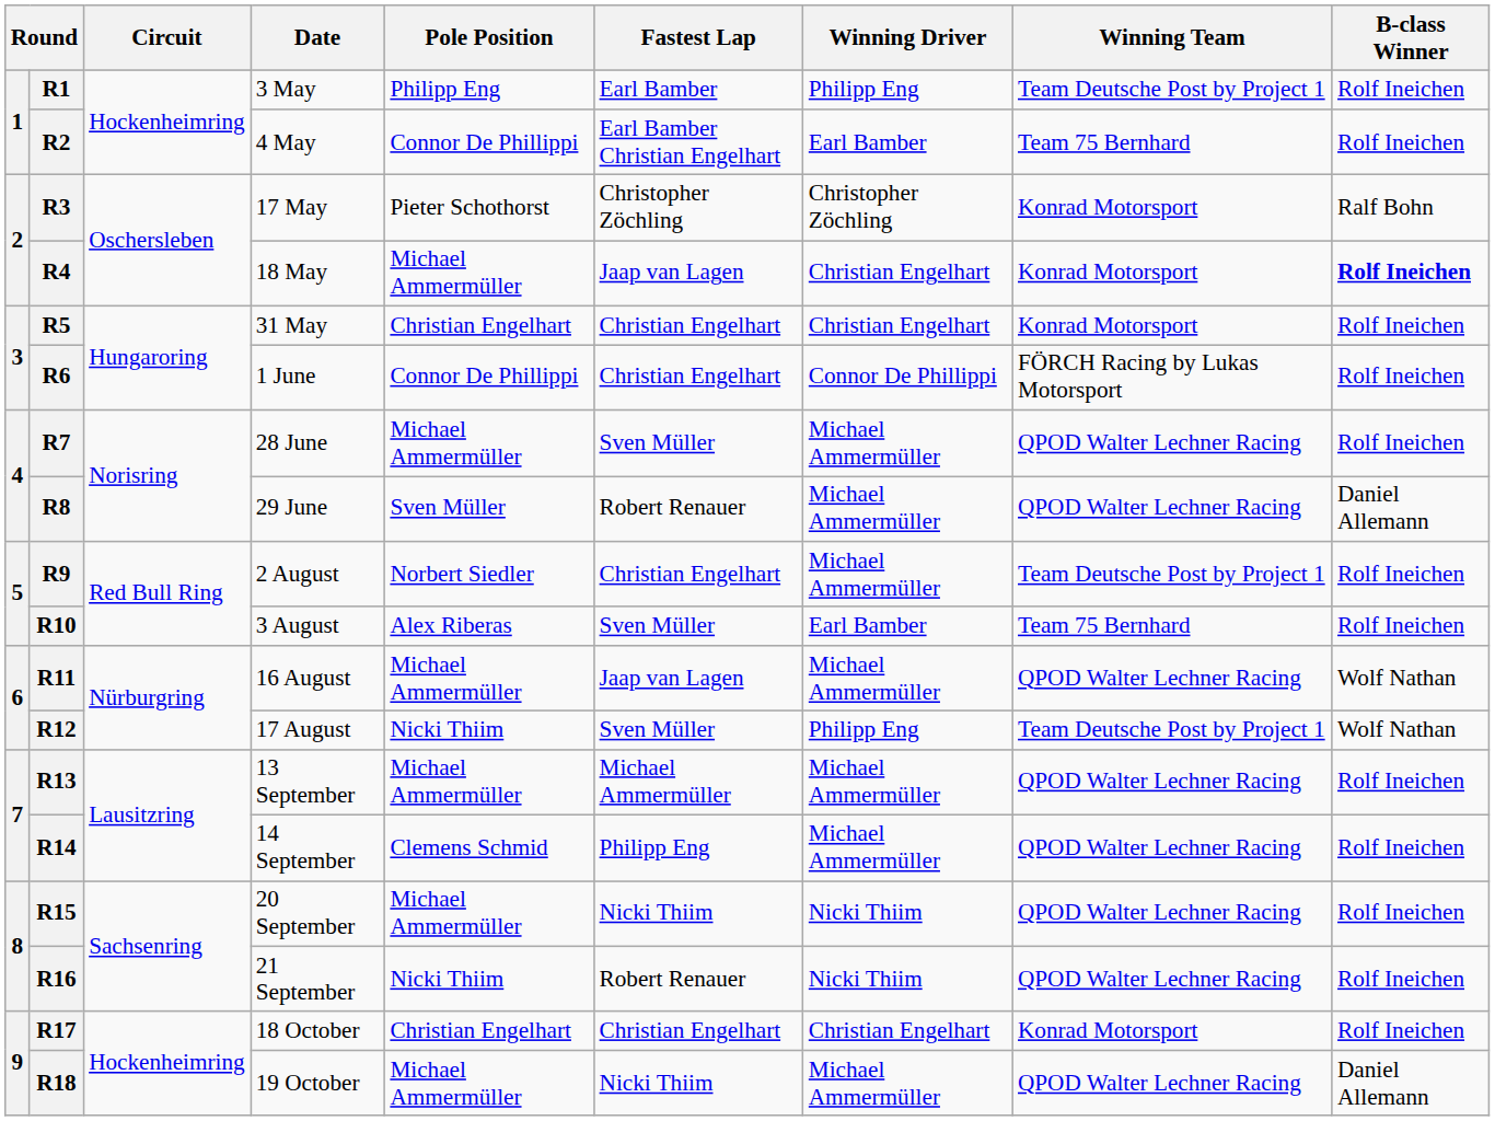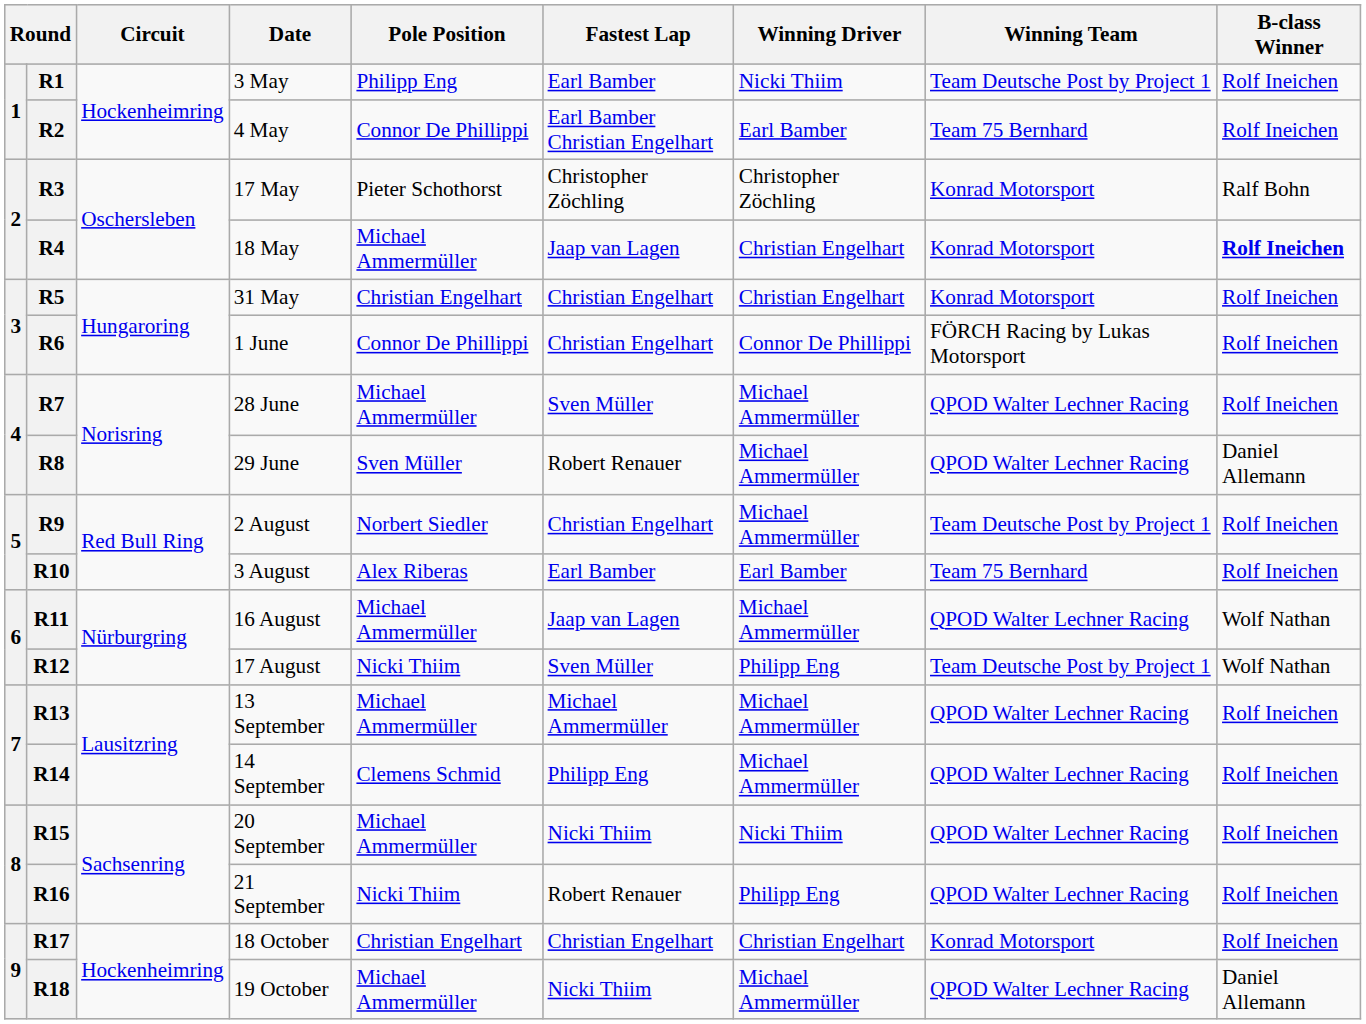 <table class="wikitable" style="font-size: 85%">
 <tr>
 <th colspan=2>Round</th>
 <th>Circuit</th>
 <th>Date</th>
 <th>Pole Position</th>
 <th>Fastest Lap</th>
 <th>Winning Driver</th>
 <th>Winning Team</th>
 <th>B-class Winner</th>
 </tr>
 <tr>
 <th rowspan=2>1</th>
 <th>R1</th>
 <td rowspan=2> <a href='#'>Hockenheimring</a></td>
 <td>3 May</td>
 <td> <a href='#'>Philipp Eng</a></td>
 <td> <a href='#'>Earl Bamber</a></td>
-<td> <a href='#'>Philipp Eng</a></td>
+<td> <a href='#'>Nicki Thiim</a></td>
 <td> <a href='#'>Team Deutsche Post by Project 1</a></td>
 <td> <a href='#'>Rolf Ineichen</a></td>
 </tr>
 <tr>
 <th>R2</th>
 <td>4 May</td>
 <td> <a href='#'>Connor De Phillippi</a></td>
 <td> <a href='#'>Earl Bamber</a><br> <a href='#'>Christian Engelhart</a></td>
 <td> <a href='#'>Earl Bamber</a></td>
 <td> <a href='#'>Team 75 Bernhard</a></td>
 <td> <a href='#'>Rolf Ineichen</a></td>
 </tr>
 <tr>
 <th rowspan=2>2</th>
 <th>R3</th>
 <td rowspan=2> <a href='#'>Oschersleben</a></td>
 <td>17 May</td>
 <td> Pieter Schothorst</td>
 <td> Christopher Zöchling</td>
 <td> Christopher Zöchling</td>
 <td> <a href='#'>Konrad Motorsport</a></td>
 <td> Ralf Bohn</td>
 </tr>
 <tr>
 <th>R4</th>
 <td>18 May</td>
 <td> <a href='#'>Michael Ammermüller</a></td>
 <td> <a href='#'>Jaap van Lagen</a></td>
 <td> <a href='#'>Christian Engelhart</a></td>
 <td> <a href='#'>Konrad Motorsport</a></td>
 <td><strong> <a href='#'>Rolf Ineichen</a></strong></td>
 </tr>
 <tr>
 <th rowspan=2>3</th>
 <th>R5</th>
 <td rowspan=2> <a href='#'>Hungaroring</a></td>
 <td>31 May</td>
 <td> <a href='#'>Christian Engelhart</a></td>
 <td> <a href='#'>Christian Engelhart</a></td>
 <td> <a href='#'>Christian Engelhart</a></td>
 <td> <a href='#'>Konrad Motorsport</a></td>
 <td> <a href='#'>Rolf Ineichen</a></td>
 </tr>
 <tr>
 <th>R6</th>
 <td>1 June</td>
 <td> <a href='#'>Connor De Phillippi</a></td>
 <td> <a href='#'>Christian Engelhart</a></td>
 <td> <a href='#'>Connor De Phillippi</a></td>
 <td> FÖRCH Racing by Lukas Motorsport</td>
 <td> <a href='#'>Rolf Ineichen</a></td>
 </tr>
 <tr>
 <th rowspan=2>4</th>
 <th>R7</th>
 <td rowspan=2> <a href='#'>Norisring</a></td>
 <td>28 June</td>
 <td> <a href='#'>Michael Ammermüller</a></td>
 <td> <a href='#'>Sven Müller</a></td>
 <td> <a href='#'>Michael Ammermüller</a></td>
 <td> <a href='#'>QPOD Walter Lechner Racing</a></td>
 <td> <a href='#'>Rolf Ineichen</a></td>
 </tr>
 <tr>
 <th>R8</th>
 <td>29 June</td>
 <td> <a href='#'>Sven Müller</a></td>
 <td> Robert Renauer</td>
 <td> <a href='#'>Michael Ammermüller</a></td>
 <td> <a href='#'>QPOD Walter Lechner Racing</a></td>
 <td> Daniel Allemann</td>
 </tr>
 <tr>
 <th rowspan=2>5</th>
 <th>R9</th>
 <td rowspan=2> <a href='#'>Red Bull Ring</a></td>
 <td>2 August</td>
 <td> <a href='#'>Norbert Siedler</a></td>
 <td> <a href='#'>Christian Engelhart</a></td>
 <td> <a href='#'>Michael Ammermüller</a></td>
 <td> <a href='#'>Team Deutsche Post by Project 1</a></td>
 <td> <a href='#'>Rolf Ineichen</a></td>
 </tr>
 <tr>
 <th>R10</th>
 <td>3 August</td>
 <td> <a href='#'>Alex Riberas</a></td>
-<td> <a href='#'>Sven Müller</a></td>
+<td> <a href='#'>Earl Bamber</a></td>
 <td> <a href='#'>Earl Bamber</a></td>
 <td> <a href='#'>Team 75 Bernhard</a></td>
 <td> <a href='#'>Rolf Ineichen</a></td>
 </tr>
 <tr>
 <th rowspan=2>6</th>
 <th>R11</th>
 <td rowspan=2> <a href='#'>Nürburgring</a></td>
 <td>16 August</td>
 <td> <a href='#'>Michael Ammermüller</a></td>
 <td> <a href='#'>Jaap van Lagen</a></td>
 <td> <a href='#'>Michael Ammermüller</a></td>
 <td> <a href='#'>QPOD Walter Lechner Racing</a></td>
 <td> Wolf Nathan</td>
 </tr>
 <tr>
 <th>R12</th>
 <td>17 August</td>
 <td> <a href='#'>Nicki Thiim</a></td>
 <td> <a href='#'>Sven Müller</a></td>
 <td> <a href='#'>Philipp Eng</a></td>
 <td> <a href='#'>Team Deutsche Post by Project 1</a></td>
 <td> Wolf Nathan</td>
 </tr>
 <tr>
 <th rowspan=2>7</th>
 <th>R13</th>
 <td rowspan=2> <a href='#'>Lausitzring</a></td>
 <td>13 September</td>
 <td> <a href='#'>Michael Ammermüller</a></td>
 <td> <a href='#'>Michael Ammermüller</a></td>
 <td> <a href='#'>Michael Ammermüller</a></td>
 <td> <a href='#'>QPOD Walter Lechner Racing</a></td>
 <td> <a href='#'>Rolf Ineichen</a></td>
 </tr>
 <tr>
 <th>R14</th>
 <td>14 September</td>
 <td> <a href='#'>Clemens Schmid</a></td>
 <td> <a href='#'>Philipp Eng</a></td>
 <td> <a href='#'>Michael Ammermüller</a></td>
 <td> <a href='#'>QPOD Walter Lechner Racing</a></td>
 <td> <a href='#'>Rolf Ineichen</a></td>
 </tr>
 <tr>
 <th rowspan=2>8</th>
 <th>R15</th>
 <td rowspan=2> <a href='#'>Sachsenring</a></td>
 <td>20 September</td>
 <td> <a href='#'>Michael Ammermüller</a></td>
 <td> <a href='#'>Nicki Thiim</a></td>
 <td> <a href='#'>Nicki Thiim</a></td>
 <td> <a href='#'>QPOD Walter Lechner Racing</a></td>
 <td> <a href='#'>Rolf Ineichen</a></td>
 </tr>
 <tr>
 <th>R16</th>
 <td>21 September</td>
 <td> <a href='#'>Nicki Thiim</a></td>
 <td> Robert Renauer</td>
-<td> <a href='#'>Nicki Thiim</a></td>
+<td> <a href='#'>Philipp Eng</a></td>
 <td> <a href='#'>QPOD Walter Lechner Racing</a></td>
 <td> <a href='#'>Rolf Ineichen</a></td>
 </tr>
 <tr>
 <th rowspan=2>9</th>
 <th>R17</th>
 <td rowspan=2> <a href='#'>Hockenheimring</a></td>
 <td>18 October</td>
 <td> <a href='#'>Christian Engelhart</a></td>
 <td> <a href='#'>Christian Engelhart</a></td>
 <td> <a href='#'>Christian Engelhart</a></td>
 <td> <a href='#'>Konrad Motorsport</a></td>
 <td> <a href='#'>Rolf Ineichen</a></td>
 </tr>
 <tr>
 <th>R18</th>
 <td>19 October</td>
 <td> <a href='#'>Michael Ammermüller</a></td>
 <td> <a href='#'>Nicki Thiim</a></td>
 <td> <a href='#'>Michael Ammermüller</a></td>
 <td> <a href='#'>QPOD Walter Lechner Racing</a></td>
 <td> Daniel Allemann</td>
 </tr>
 </table>
